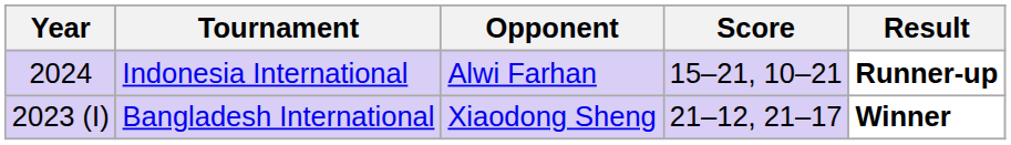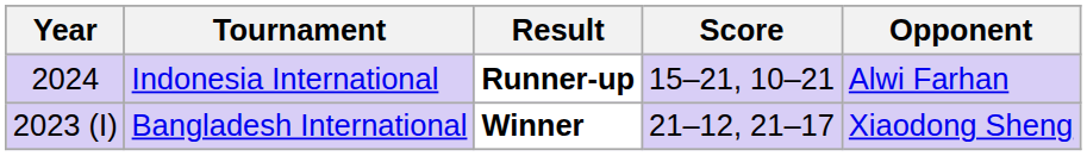 <table class="sortable wikitable" style="font-size: 90%;">
 <tr>
 <th>Year</th>
 <th>Tournament</th>
+<th>Result</th>
+<th>Score</th>
 <th>Opponent</th>
-<th>Score</th>
-<th>Result</th>
 </tr>
 <tr style="background:#D8CEF6">
 <td align="center">2024</td>
 <td align="left"><a href='#'>Indonesia International</a></td>
+<td style="text-align:left; background:white"> <strong>Runner-up</strong></td>
+<td align="left">15–21, 10–21</td>
 <td align="left"> <a href='#'>Alwi Farhan</a></td>
-<td align="left">15–21, 10–21</td>
-<td style="text-align:left; background:white"> <strong>Runner-up</strong></td>
 </tr>
 <tr style="background:#D8CEF6">
 <td align="center">2023 (I)</td>
 <td align="left"><a href='#'>Bangladesh International</a></td>
+<td style="text-align:left; background:white"> <strong>Winner</strong></td>
+<td align="left">21–12, 21–17</td>
 <td align="left"> <a href='#'>Xiaodong Sheng</a></td>
-<td align="left">21–12, 21–17</td>
-<td style="text-align:left; background:white"> <strong>Winner</strong></td>
 </tr>
 </table>
